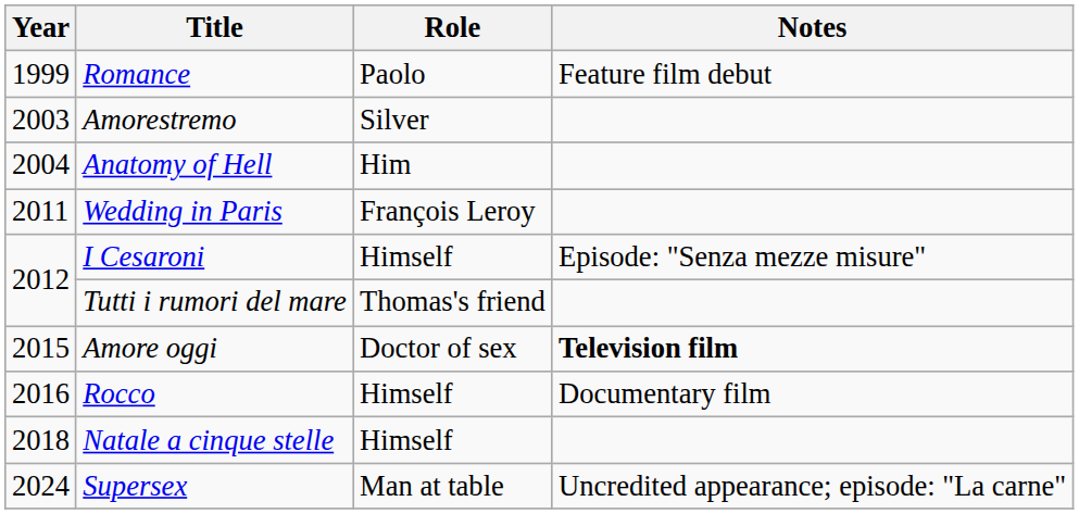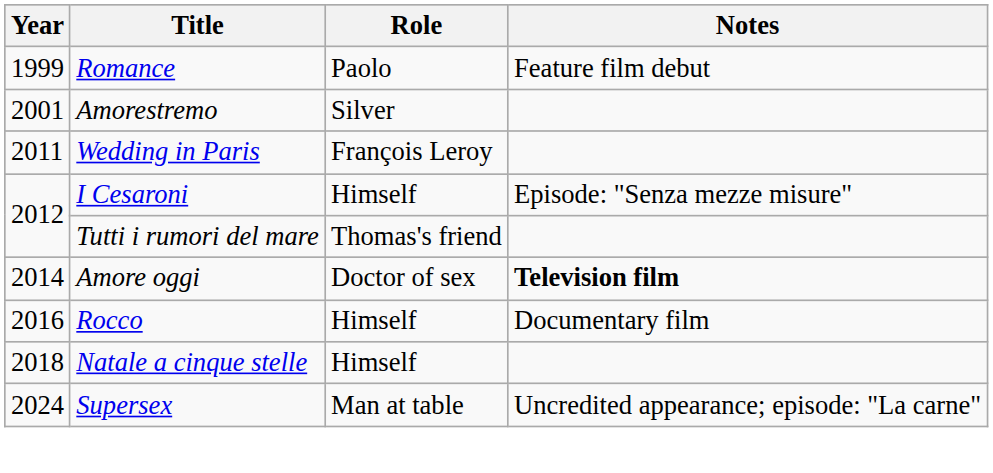 <table class="wikitable">
 <tr>
 <th>Year</th>
 <th>Title</th>
 <th>Role</th>
 <th>Notes</th>
 </tr>
 <tr>
 <td>1999</td>
 <td><em><a href='#'>Romance</a></em></td>
 <td>Paolo</td>
 <td>Feature film debut</td>
 </tr>
 <tr>
-<td>2003</td>
+<td>2001</td>
 <td><em>Amorestremo</em></td>
 <td>Silver</td>
-<td></td>
-</tr>
-<tr>
-<td>2004</td>
-<td><em><a href='#'>Anatomy of Hell</a></em></td>
-<td>Him</td>
 <td></td>
 </tr>
 <tr>
 <td>2011</td>
 <td><em><a href='#'>Wedding in Paris</a></em></td>
 <td>François Leroy</td>
 <td></td>
 </tr>
 <tr>
 <td rowspan="2">2012</td>
 <td><em><a href='#'>I Cesaroni</a></em></td>
 <td>Himself</td>
 <td>Episode: "Senza mezze misure"</td>
 </tr>
 <tr>
 <td><em>Tutti i rumori del mare</em></td>
 <td>Thomas's friend</td>
 <td></td>
 </tr>
 <tr>
-<td>2015</td>
+<td>2014</td>
 <td><em>Amore oggi</em></td>
 <td>Doctor of sex</td>
 <td><strong>Television film</strong></td>
 </tr>
 <tr>
 <td>2016</td>
 <td><em><a href='#'>Rocco</a></em></td>
 <td>Himself</td>
 <td>Documentary film</td>
 </tr>
 <tr>
 <td>2018</td>
 <td><em><a href='#'>Natale a cinque stelle</a></em></td>
 <td>Himself</td>
 <td></td>
 </tr>
 <tr>
 <td>2024</td>
 <td><em><a href='#'>Supersex</a></em></td>
 <td>Man at table</td>
 <td>Uncredited appearance; episode: "La carne"</td>
 </tr>
 </table>
